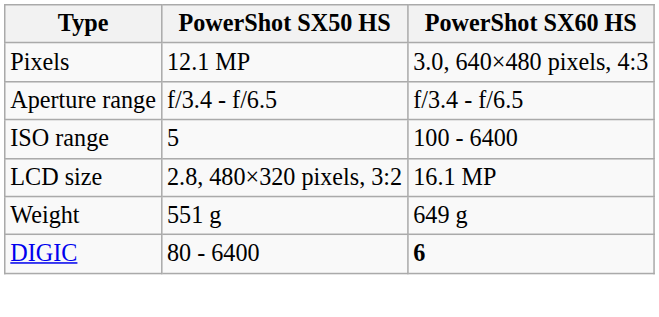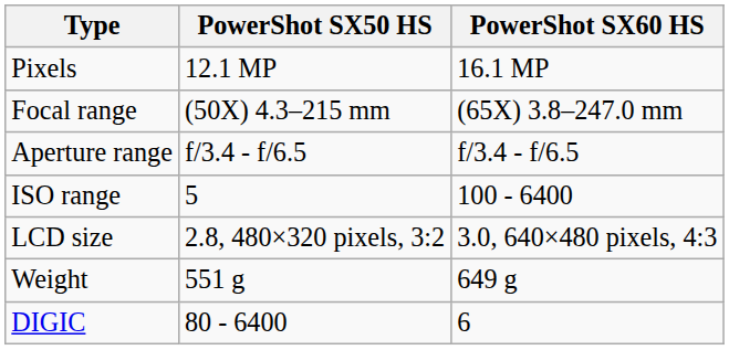 <table class="wikitable">
 <tr>
 <th>Type</th>
 <th>PowerShot SX50 HS</th>
 <th>PowerShot SX60 HS</th>
 </tr>
 <tr>
 <td>Pixels</td>
 <td>12.1 MP</td>
-<td>3.0, 640×480 pixels, 4:3</td>
+<td>16.1 MP</td>
+</tr>
+<tr>
+<td>Focal range</td>
+<td>(50X) 4.3–215 mm</td>
+<td>(65X) 3.8–247.0 mm</td>
 </tr>
 <tr>
 <td>Aperture range</td>
 <td>f/3.4 - f/6.5</td>
 <td>f/3.4 - f/6.5</td>
 </tr>
 <tr>
 <td>ISO range</td>
 <td>5</td>
 <td>100 - 6400</td>
 </tr>
 <tr>
 <td>LCD size</td>
 <td>2.8, 480×320 pixels, 3:2</td>
-<td>16.1 MP</td>
+<td>3.0, 640×480 pixels, 4:3</td>
 </tr>
 <tr>
 <td>Weight</td>
 <td>551 g</td>
 <td>649 g</td>
 </tr>
 <tr>
 <td><a href='#'>DIGIC</a></td>
 <td>80 - 6400</td>
-<td><strong>6</strong></td>
+<td>6</td>
 </tr>
 </table>
